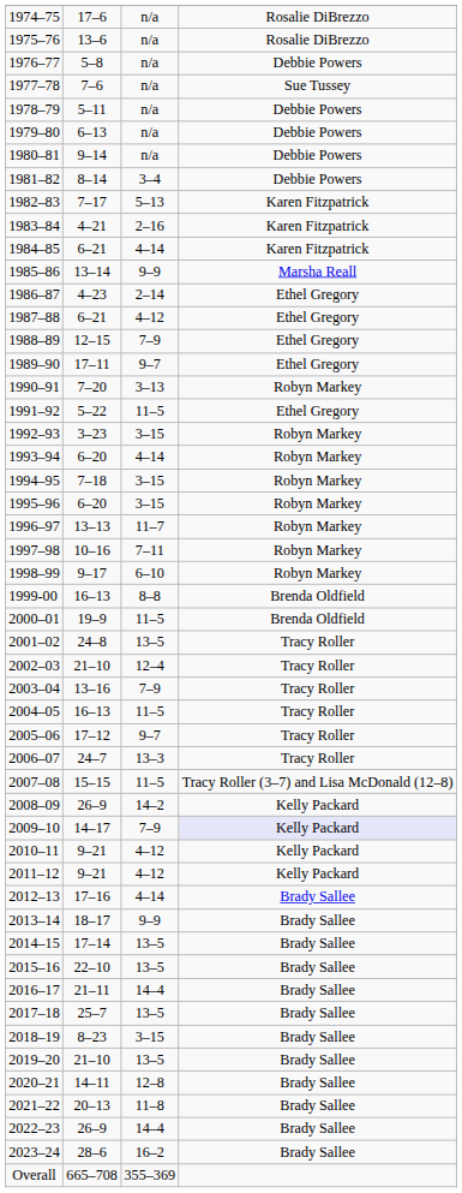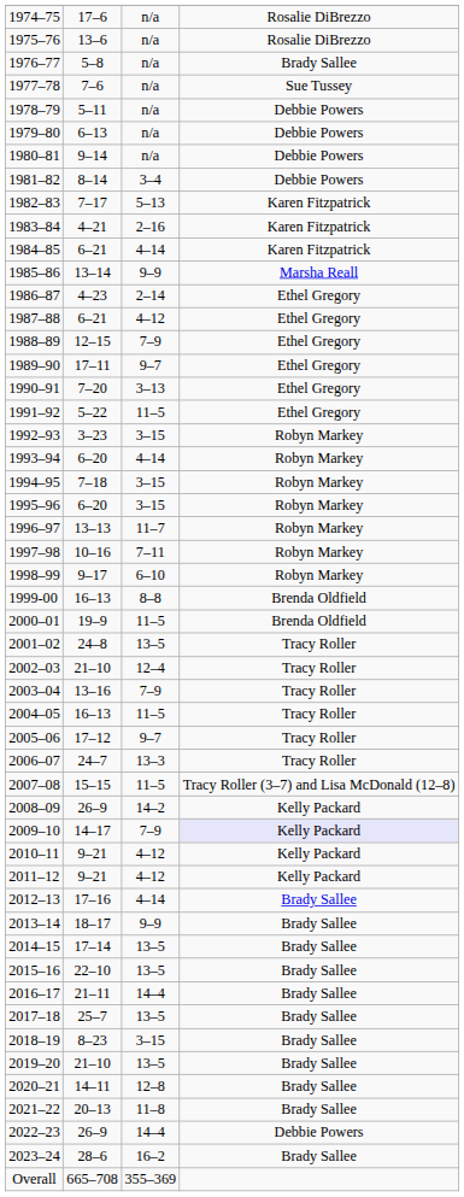 <table class="wikitable" style="text-align:center">
 <tr>
 </tr>
 <tr>
 <td style="text-align:left">1974–75</td>
 <td>17–6</td>
 <td>n/a</td>
 <td>Rosalie DiBrezzo</td>
 </tr>
 <tr>
 <td style="text-align:left">1975–76</td>
 <td>13–6</td>
 <td>n/a</td>
 <td>Rosalie DiBrezzo</td>
 </tr>
 <tr>
 <td style="text-align:left">1976–77</td>
 <td>5–8</td>
 <td>n/a</td>
-<td>Debbie Powers</td>
+<td>Brady Sallee</td>
 </tr>
 <tr>
 <td style="text-align:left">1977–78</td>
 <td>7–6</td>
 <td>n/a</td>
 <td>Sue Tussey</td>
 </tr>
 <tr>
 <td style="text-align:left">1978–79</td>
 <td>5–11</td>
 <td>n/a</td>
 <td>Debbie Powers</td>
 </tr>
 <tr>
 <td style="text-align:left">1979–80</td>
 <td>6–13</td>
 <td>n/a</td>
 <td>Debbie Powers</td>
 </tr>
 <tr>
 <td style="text-align:left">1980–81</td>
 <td>9–14</td>
 <td>n/a</td>
 <td>Debbie Powers</td>
 </tr>
 <tr>
 <td style="text-align:left">1981–82</td>
 <td>8–14</td>
 <td>3–4</td>
 <td>Debbie Powers</td>
 </tr>
 <tr>
 <td style="text-align:left">1982–83</td>
 <td>7–17</td>
 <td>5–13</td>
 <td>Karen Fitzpatrick</td>
 </tr>
 <tr>
 <td style="text-align:left">1983–84</td>
 <td>4–21</td>
 <td>2–16</td>
 <td>Karen Fitzpatrick</td>
 </tr>
 <tr>
 <td style="text-align:left">1984–85</td>
 <td>6–21</td>
 <td>4–14</td>
 <td>Karen Fitzpatrick</td>
 </tr>
 <tr>
 <td style="text-align:left">1985–86</td>
 <td>13–14</td>
 <td>9–9</td>
 <td><a href='#'>Marsha Reall</a></td>
 </tr>
 <tr>
 <td style="text-align:left">1986–87</td>
 <td>4–23</td>
 <td>2–14</td>
 <td>Ethel Gregory</td>
 </tr>
 <tr>
 <td style="text-align:left">1987–88</td>
 <td>6–21</td>
 <td>4–12</td>
 <td>Ethel Gregory</td>
 </tr>
 <tr>
 <td style="text-align:left">1988–89</td>
 <td>12–15</td>
 <td>7–9</td>
 <td>Ethel Gregory</td>
 </tr>
 <tr>
 <td style="text-align:left">1989–90</td>
 <td>17–11</td>
 <td>9–7</td>
 <td>Ethel Gregory</td>
 </tr>
 <tr>
 <td style="text-align:left">1990–91</td>
 <td>7–20</td>
 <td>3–13</td>
-<td>Robyn Markey</td>
+<td>Ethel Gregory</td>
 </tr>
 <tr>
 <td style="text-align:left">1991–92</td>
 <td>5–22</td>
 <td>11–5</td>
 <td>Ethel Gregory</td>
 </tr>
 <tr>
 <td style="text-align:left">1992–93</td>
 <td>3–23</td>
 <td>3–15</td>
 <td>Robyn Markey</td>
 </tr>
 <tr>
 <td style="text-align:left">1993–94</td>
 <td>6–20</td>
 <td>4–14</td>
 <td>Robyn Markey</td>
 </tr>
 <tr>
 <td style="text-align:left">1994–95</td>
 <td>7–18</td>
 <td>3–15</td>
 <td>Robyn Markey</td>
 </tr>
 <tr>
 <td style="text-align:left">1995–96</td>
 <td>6–20</td>
 <td>3–15</td>
 <td>Robyn Markey</td>
 </tr>
 <tr>
 <td style="text-align:left">1996–97</td>
 <td>13–13</td>
 <td>11–7</td>
 <td>Robyn Markey</td>
 </tr>
 <tr>
 <td style="text-align:left">1997–98</td>
 <td>10–16</td>
 <td>7–11</td>
 <td>Robyn Markey</td>
 </tr>
 <tr>
 <td style="text-align:left">1998–99</td>
 <td>9–17</td>
 <td>6–10</td>
 <td>Robyn Markey</td>
 </tr>
 <tr>
 <td style="text-align:left">1999-00</td>
 <td>16–13</td>
 <td>8–8</td>
 <td>Brenda Oldfield</td>
 </tr>
 <tr>
 <td style="text-align:left">2000–01</td>
 <td>19–9</td>
 <td>11–5</td>
 <td>Brenda Oldfield</td>
 </tr>
 <tr>
 <td style="text-align:left">2001–02</td>
 <td>24–8</td>
 <td>13–5</td>
 <td>Tracy Roller</td>
 </tr>
 <tr>
 <td style="text-align:left">2002–03</td>
 <td>21–10</td>
 <td>12–4</td>
 <td>Tracy Roller</td>
 </tr>
 <tr>
 <td style="text-align:left">2003–04</td>
 <td>13–16</td>
 <td>7–9</td>
 <td>Tracy Roller</td>
 </tr>
 <tr>
 <td style="text-align:left">2004–05</td>
 <td>16–13</td>
 <td>11–5</td>
 <td>Tracy Roller</td>
 </tr>
 <tr>
 <td style="text-align:left">2005–06</td>
 <td>17–12</td>
 <td>9–7</td>
 <td>Tracy Roller</td>
 </tr>
 <tr>
 <td style="text-align:left">2006–07</td>
 <td>24–7</td>
 <td>13–3</td>
 <td>Tracy Roller</td>
 </tr>
 <tr>
 <td style="text-align:left">2007–08</td>
 <td>15–15</td>
 <td>11–5</td>
 <td>Tracy Roller (3–7) and Lisa McDonald (12–8)</td>
 </tr>
 <tr>
 <td style="text-align:left">2008–09</td>
 <td>26–9</td>
 <td>14–2</td>
 <td>Kelly Packard</td>
 </tr>
 <tr>
 <td style="text-align:left">2009–10</td>
 <td>14–17</td>
 <td>7–9</td>
 <td style="background: lavender;">Kelly Packard</td>
 </tr>
 <tr>
 <td style="text-align:left">2010–11</td>
 <td>9–21</td>
 <td>4–12</td>
 <td>Kelly Packard</td>
 </tr>
 <tr>
 <td style="text-align:left">2011–12</td>
 <td>9–21</td>
 <td>4–12</td>
 <td>Kelly Packard</td>
 </tr>
 <tr>
 <td style="text-align:left">2012–13</td>
 <td>17–16</td>
 <td>4–14</td>
 <td><a href='#'>Brady Sallee</a></td>
 </tr>
 <tr>
 <td style="text-align:left">2013–14</td>
 <td>18–17</td>
 <td>9–9</td>
 <td>Brady Sallee</td>
 </tr>
 <tr>
 <td style="text-align:left">2014–15</td>
 <td>17–14</td>
 <td>13–5</td>
 <td>Brady Sallee</td>
 </tr>
 <tr>
 <td style="text-align:left">2015–16</td>
 <td>22–10</td>
 <td>13–5</td>
 <td>Brady Sallee</td>
 </tr>
 <tr>
 <td>2016–17</td>
 <td>21–11</td>
 <td>14–4</td>
 <td>Brady Sallee</td>
 </tr>
 <tr>
 <td>2017–18</td>
 <td>25–7</td>
 <td>13–5</td>
 <td>Brady Sallee</td>
 </tr>
 <tr>
 <td style="text-align:left">2018–19</td>
 <td>8–23</td>
 <td>3–15</td>
 <td>Brady Sallee</td>
 </tr>
 <tr>
 <td style="text-align:left">2019–20</td>
 <td>21–10</td>
 <td>13–5</td>
 <td>Brady Sallee</td>
 </tr>
 <tr>
 <td style="text-align:left">2020–21</td>
 <td>14–11</td>
 <td>12–8</td>
 <td>Brady Sallee</td>
 </tr>
 <tr>
 <td style="text-align:left">2021–22</td>
 <td>20–13</td>
 <td>11–8</td>
 <td>Brady Sallee</td>
 </tr>
 <tr>
 <td style="text-align:left">2022–23</td>
 <td>26–9</td>
 <td>14–4</td>
-<td>Brady Sallee</td>
+<td>Debbie Powers</td>
 </tr>
 <tr>
 <td style="text-align:left">2023–24</td>
 <td>28–6</td>
 <td>16–2</td>
 <td>Brady Sallee</td>
 </tr>
 <tr>
 <td>Overall</td>
 <td>665–708</td>
 <td>355–369</td>
 <td></td>
 </tr>
 </table>
